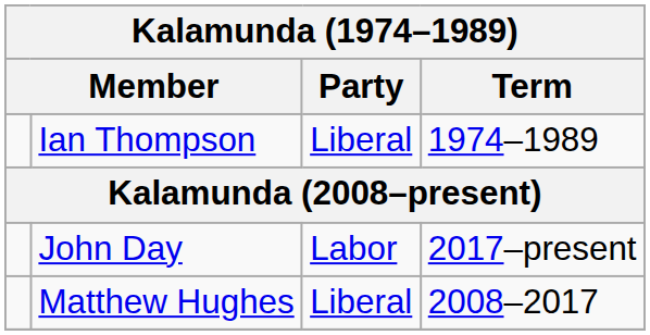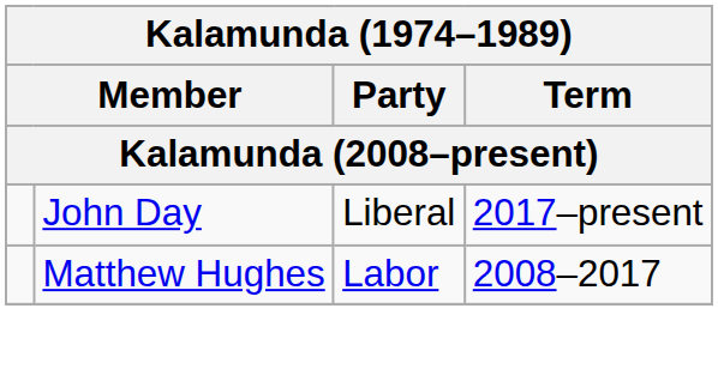 <table class="wikitable">
 <tr>
 <th colspan="4">Kalamunda (1974–1989)</th>
 </tr>
 <tr>
 <th colspan="2">Member</th>
 <th>Party</th>
 <th>Term</th>
 </tr>
 <tr>
-<td> </td>
-<td><a href='#'>Ian Thompson</a></td>
-<td><a href='#'>Liberal</a></td>
-<td><a href='#'>1974</a>–1989</td>
-</tr>
-<tr>
 <th colspan="4">Kalamunda (2008–present)</th>
 </tr>
 <tr>
 <td> </td>
 <td><a href='#'>John Day</a></td>
-<td><a href='#'>Labor</a></td>
+<td>Liberal</td>
 <td><a href='#'>2017</a>–present</td>
 </tr>
 <tr>
 <td> </td>
 <td><a href='#'>Matthew Hughes</a></td>
-<td><a href='#'>Liberal</a></td>
+<td><a href='#'>Labor</a></td>
 <td><a href='#'>2008</a>–2017</td>
 </tr>
 <tr>
 </tr>
 </table>
